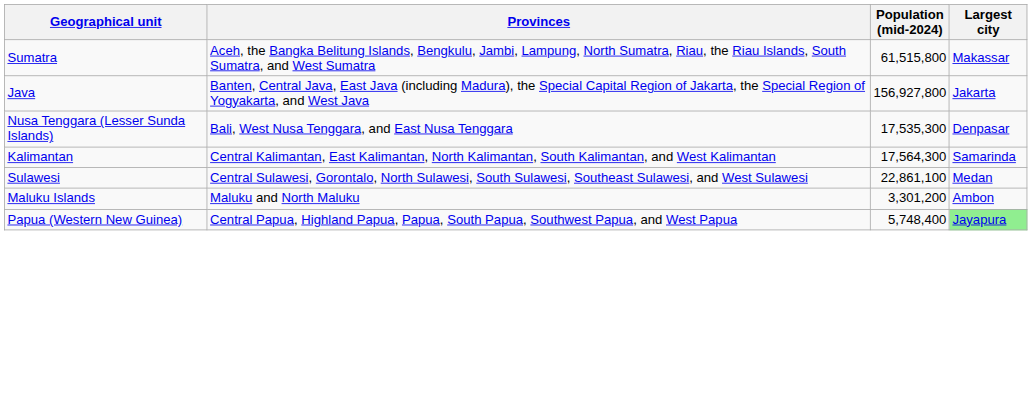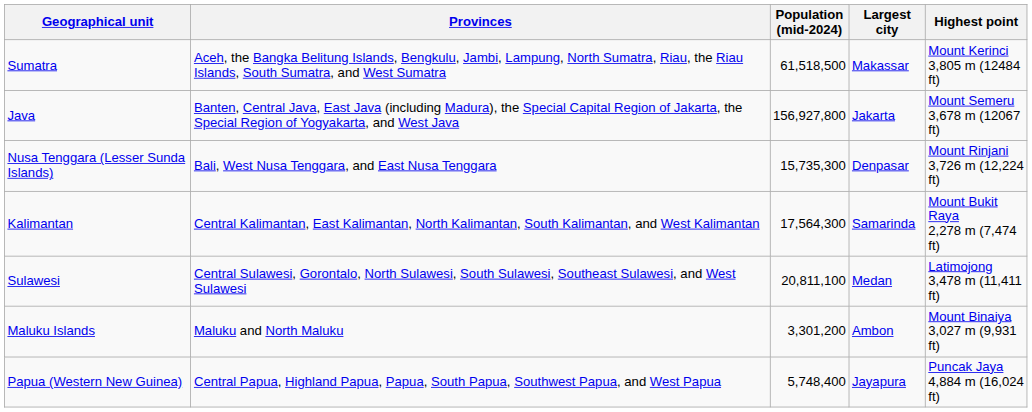 <table class="sortable wikitable">
 <tr>
 <th><a href='#'>Geographical unit</a></th>
 <th><a href='#'>Provinces</a></th>
 <th>Population<br>(mid-2024)</th>
 <th>Largest city</th>
+<th>Highest point</th>
 </tr>
 <tr>
 <td><a href='#'>Sumatra</a></td>
 <td><a href='#'>Aceh</a>, the <a href='#'>Bangka Belitung Islands</a>, <a href='#'>Bengkulu</a>, <a href='#'>Jambi</a>, <a href='#'>Lampung</a>, <a href='#'>North Sumatra</a>, <a href='#'>Riau</a>, the <a href='#'>Riau Islands</a>, <a href='#'>South Sumatra</a>, and <a href='#'>West Sumatra</a></td>
-<td align="right">61,515,800</td>
+<td align="right">61,518,500</td>
 <td><a href='#'>Makassar</a></td>
+<td><a href='#'>Mount Kerinci</a><br>3,805 m (12484 ft)</td>
 </tr>
 <tr>
 <td><a href='#'>Java</a></td>
 <td><a href='#'>Banten</a>, <a href='#'>Central Java</a>, <a href='#'>East Java</a> (including <a href='#'>Madura</a>), the <a href='#'>Special Capital Region of Jakarta</a>, the <a href='#'>Special Region of Yogyakarta</a>, and <a href='#'>West Java</a></td>
 <td align="right">156,927,800</td>
 <td><a href='#'>Jakarta</a></td>
+<td><a href='#'>Mount Semeru</a><br>3,678 m (12067 ft)</td>
 </tr>
 <tr>
 <td><a href='#'>Nusa Tenggara (Lesser Sunda Islands)</a></td>
 <td><a href='#'>Bali</a>, <a href='#'>West Nusa Tenggara</a>, and <a href='#'>East Nusa Tenggara</a></td>
-<td align="right">17,535,300</td>
+<td align="right">15,735,300</td>
 <td><a href='#'>Denpasar</a></td>
+<td><a href='#'>Mount Rinjani</a><br>3,726 m (12,224 ft)</td>
 </tr>
 <tr>
 <td><a href='#'>Kalimantan</a></td>
 <td><a href='#'>Central Kalimantan</a>, <a href='#'>East Kalimantan</a>, <a href='#'>North Kalimantan</a>, <a href='#'>South Kalimantan</a>, and <a href='#'>West Kalimantan</a></td>
 <td align="right">17,564,300</td>
 <td><a href='#'>Samarinda</a></td>
+<td><a href='#'>Mount Bukit Raya</a><br>2,278 m (7,474 ft)</td>
 </tr>
 <tr>
 <td><a href='#'>Sulawesi</a></td>
 <td><a href='#'>Central Sulawesi</a>, <a href='#'>Gorontalo</a>, <a href='#'>North Sulawesi</a>, <a href='#'>South Sulawesi</a>, <a href='#'>Southeast Sulawesi</a>, and <a href='#'>West Sulawesi</a></td>
-<td align="right">22,861,100</td>
+<td align="right">20,811,100</td>
 <td><a href='#'>Medan</a></td>
+<td><a href='#'>Latimojong</a><br>3,478 m (11,411 ft)</td>
 </tr>
 <tr>
 <td><a href='#'>Maluku Islands</a></td>
 <td><a href='#'>Maluku</a> and <a href='#'>North Maluku</a></td>
 <td align="right">3,301,200</td>
 <td><a href='#'>Ambon</a></td>
+<td><a href='#'>Mount Binaiya</a><br>3,027 m (9,931 ft)</td>
 </tr>
 <tr>
 <td><a href='#'>Papua (Western New Guinea)</a></td>
 <td><a href='#'>Central Papua</a>, <a href='#'>Highland Papua</a>, <a href='#'>Papua</a>, <a href='#'>South Papua</a>, <a href='#'>Southwest Papua</a>, and <a href='#'>West Papua</a></td>
 <td align="right">5,748,400</td>
-<td style="background: lightgreen;"><a href='#'>Jayapura</a></td>
+<td><a href='#'>Jayapura</a></td>
+<td><a href='#'>Puncak Jaya</a><br>4,884 m (16,024 ft)</td>
 </tr>
 </table>
